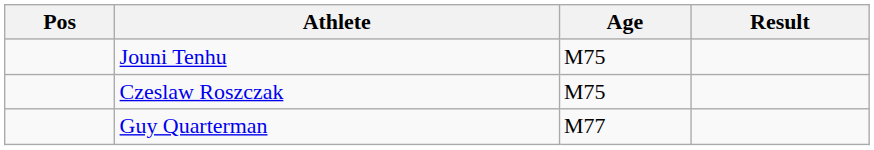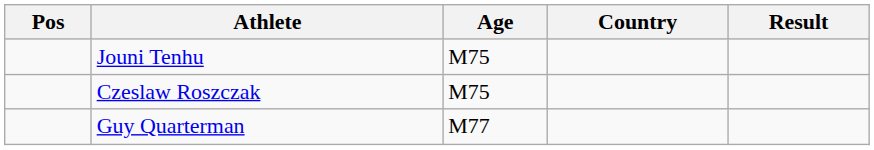 <table class="wikitable"  style="text-align:center; width:50%;">
 <tr>
 <th>Pos</th>
 <th>Athlete</th>
 <th>Age</th>
+<th>Country</th>
 <th>Result</th>
 </tr>
 <tr>
 <td align=center></td>
 <td align=left><a href='#'>Jouni Tenhu</a></td>
 <td align=left>M75</td>
+<td align=left></td>
 <td></td>
 </tr>
 <tr>
 <td align=center></td>
 <td align=left><a href='#'>Czeslaw Roszczak</a></td>
 <td align=left>M75</td>
+<td align=left></td>
 <td></td>
 </tr>
 <tr>
 <td align=center></td>
 <td align=left><a href='#'>Guy Quarterman</a></td>
 <td align=left>M77</td>
+<td align=left></td>
 <td></td>
 </tr>
 </table>
